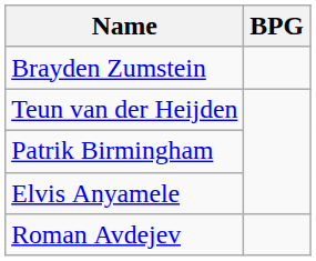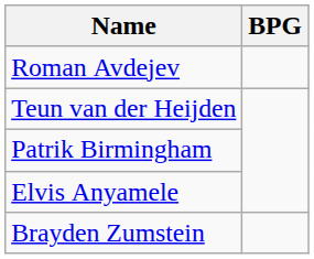 <table class=wikitable>
 <tr>
 <th>Name</th>
 <th>BPG</th>
 </tr>
 <tr>
-<td> <a href='#'>Brayden Zumstein</a></td>
+<td> <a href='#'>Roman Avdejev</a></td>
 <td></td>
 </tr>
 <tr>
 <td> <a href='#'>Teun van der Heijden</a></td>
 <td rowspan=3></td>
 </tr>
 <tr>
 <td> <a href='#'>Patrik Birmingham</a></td>
 </tr>
 <tr>
 <td> <a href='#'>Elvis Anyamele</a></td>
 </tr>
 <tr>
-<td> <a href='#'>Roman Avdejev</a></td>
+<td> <a href='#'>Brayden Zumstein</a></td>
 <td></td>
 </tr>
 </table>
